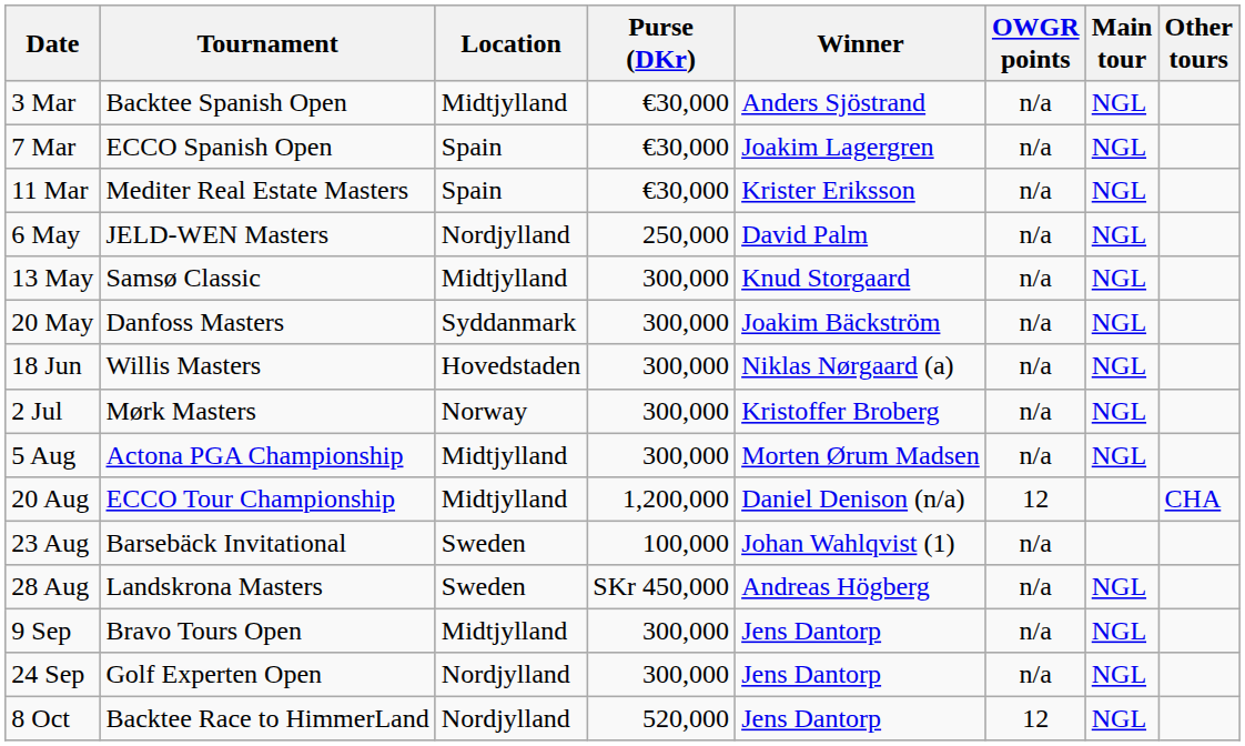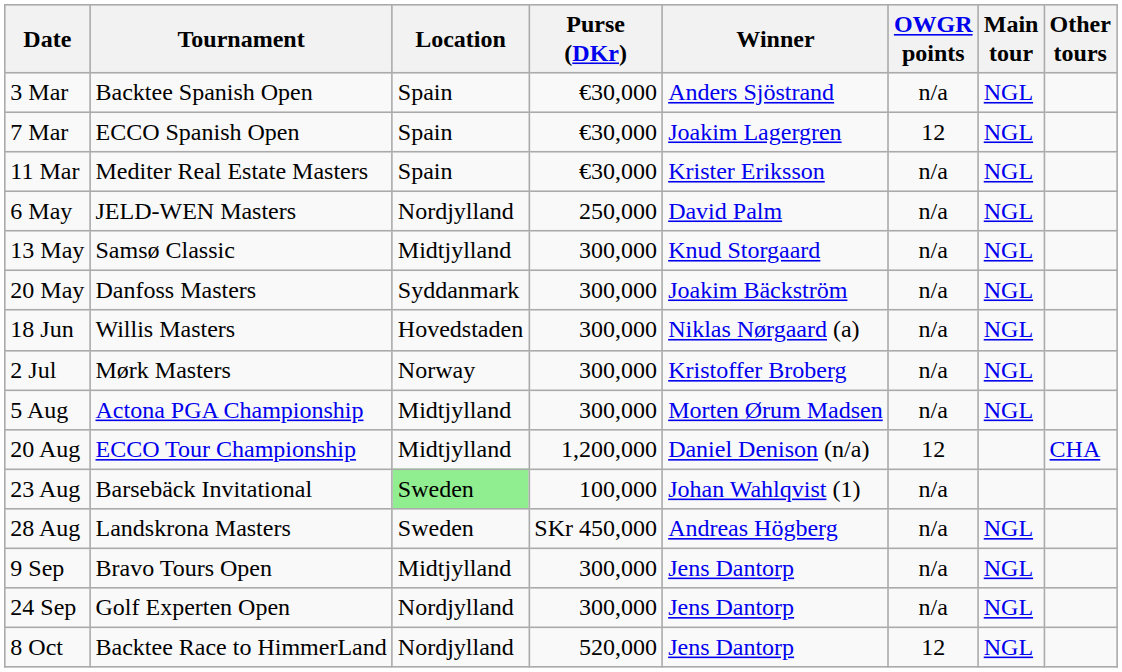 <table class="wikitable" style="font-size:95%;">
 <tr>
 <th>Date</th>
 <th>Tournament</th>
 <th>Location</th>
 <th>Purse<br>(<a href='#'>DKr</a>)</th>
 <th>Winner</th>
 <th><a href='#'>OWGR</a><br>points</th>
 <th>Main<br>tour</th>
 <th>Other<br>tours</th>
 </tr>
 <tr>
 <td>3 Mar</td>
 <td>Backtee Spanish Open</td>
-<td>Midtjylland</td>
+<td>Spain</td>
 <td align=right>€30,000</td>
 <td> <a href='#'>Anders Sjöstrand</a></td>
 <td align=center>n/a</td>
 <td><a href='#'>NGL</a></td>
 <td></td>
 </tr>
 <tr>
 <td>7 Mar</td>
 <td>ECCO Spanish Open</td>
 <td>Spain</td>
 <td align=right>€30,000</td>
 <td> <a href='#'>Joakim Lagergren</a></td>
-<td align=center>n/a</td>
+<td align=center>12</td>
 <td><a href='#'>NGL</a></td>
 <td></td>
 </tr>
 <tr>
 <td>11 Mar</td>
 <td>Mediter Real Estate Masters</td>
 <td>Spain</td>
 <td align=right>€30,000</td>
 <td> <a href='#'>Krister Eriksson</a></td>
 <td align=center>n/a</td>
 <td><a href='#'>NGL</a></td>
 <td></td>
 </tr>
 <tr>
 <td>6 May</td>
 <td>JELD-WEN Masters</td>
 <td>Nordjylland</td>
 <td align=right>250,000</td>
 <td> <a href='#'>David Palm</a></td>
 <td align=center>n/a</td>
 <td><a href='#'>NGL</a></td>
 <td></td>
 </tr>
 <tr>
 <td>13 May</td>
 <td>Samsø Classic</td>
 <td>Midtjylland</td>
 <td align=right>300,000</td>
 <td> <a href='#'>Knud Storgaard</a></td>
 <td align=center>n/a</td>
 <td><a href='#'>NGL</a></td>
 <td></td>
 </tr>
 <tr>
 <td>20 May</td>
 <td>Danfoss Masters</td>
 <td>Syddanmark</td>
 <td align=right>300,000</td>
 <td> <a href='#'>Joakim Bäckström</a></td>
 <td align=center>n/a</td>
 <td><a href='#'>NGL</a></td>
 <td></td>
 </tr>
 <tr>
 <td>18 Jun</td>
 <td>Willis Masters</td>
 <td>Hovedstaden</td>
 <td align=right>300,000</td>
 <td> <a href='#'>Niklas Nørgaard</a> (a)</td>
 <td align=center>n/a</td>
 <td><a href='#'>NGL</a></td>
 <td></td>
 </tr>
 <tr>
 <td>2 Jul</td>
 <td>Mørk Masters</td>
 <td>Norway</td>
 <td align=right>300,000</td>
 <td> <a href='#'>Kristoffer Broberg</a></td>
 <td align=center>n/a</td>
 <td><a href='#'>NGL</a></td>
 <td></td>
 </tr>
 <tr>
 <td>5 Aug</td>
 <td><a href='#'>Actona PGA Championship</a></td>
 <td>Midtjylland</td>
 <td align=right>300,000</td>
 <td> <a href='#'>Morten Ørum Madsen</a></td>
 <td align=center>n/a</td>
 <td><a href='#'>NGL</a></td>
 <td></td>
 </tr>
 <tr>
 <td>20 Aug</td>
 <td><a href='#'>ECCO Tour Championship</a></td>
 <td>Midtjylland</td>
 <td align=right>1,200,000</td>
 <td> <a href='#'>Daniel Denison</a> (n/a)</td>
 <td align=center>12</td>
 <td></td>
 <td><a href='#'>CHA</a></td>
 </tr>
 <tr>
 <td>23 Aug</td>
 <td>Barsebäck Invitational</td>
-<td>Sweden</td>
+<td style="background: lightgreen;">Sweden</td>
 <td align=right>100,000</td>
 <td> <a href='#'>Johan Wahlqvist</a> (1)</td>
 <td align=center>n/a</td>
 <td></td>
 <td></td>
 </tr>
 <tr>
 <td>28 Aug</td>
 <td>Landskrona Masters</td>
 <td>Sweden</td>
 <td align=right>SKr 450,000</td>
 <td> <a href='#'>Andreas Högberg</a></td>
 <td align=center>n/a</td>
 <td><a href='#'>NGL</a></td>
 <td></td>
 </tr>
 <tr>
 <td>9 Sep</td>
 <td>Bravo Tours Open</td>
 <td>Midtjylland</td>
 <td align=right>300,000</td>
 <td> <a href='#'>Jens Dantorp</a></td>
 <td align=center>n/a</td>
 <td><a href='#'>NGL</a></td>
 <td></td>
 </tr>
 <tr>
 <td>24 Sep</td>
 <td>Golf Experten Open</td>
 <td>Nordjylland</td>
 <td align=right>300,000</td>
 <td> <a href='#'>Jens Dantorp</a></td>
 <td align=center>n/a</td>
 <td><a href='#'>NGL</a></td>
 <td></td>
 </tr>
 <tr>
 <td>8 Oct</td>
 <td>Backtee Race to HimmerLand</td>
 <td>Nordjylland</td>
 <td align=right>520,000</td>
 <td> <a href='#'>Jens Dantorp</a></td>
 <td align=center>12</td>
 <td><a href='#'>NGL</a></td>
 <td></td>
 </tr>
 </table>
